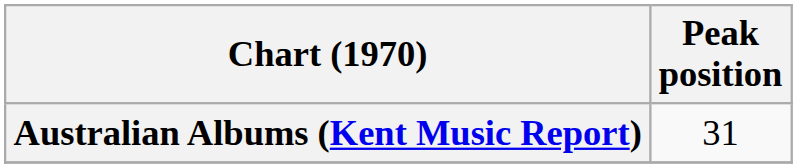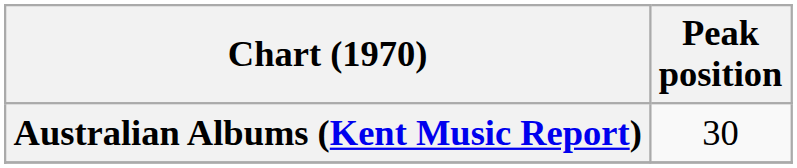 <table class="wikitable sortable plainrowheaders" style="text-align:center">
 <tr>
 <th scope="col">Chart (1970)</th>
 <th scope="col">Peak<br>position</th>
 </tr>
 <tr>
 <th scope="row">Australian Albums (<a href='#'>Kent Music Report</a>)</th>
-<td style="text-align:center;">31</td>
+<td style="text-align:center;">30</td>
 </tr>
 <tr>
 </tr>
 <tr>
 </tr>
 <tr>
 </tr>
 <tr>
 </tr>
 </table>
